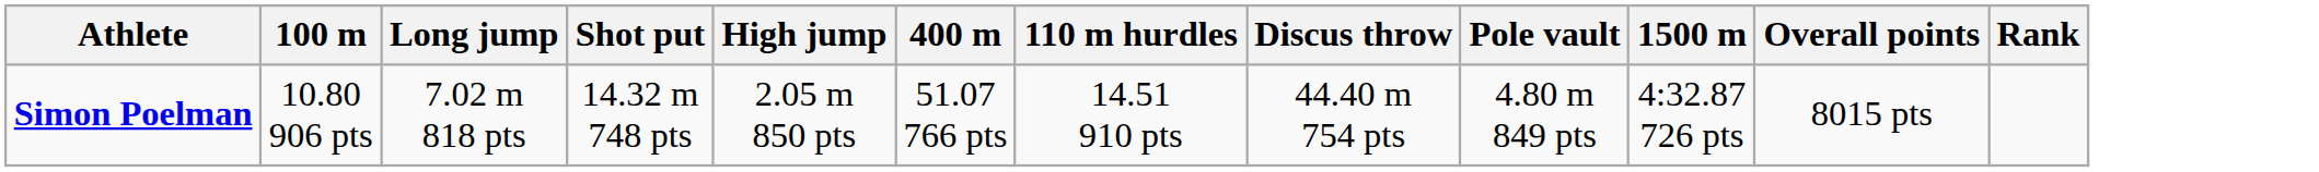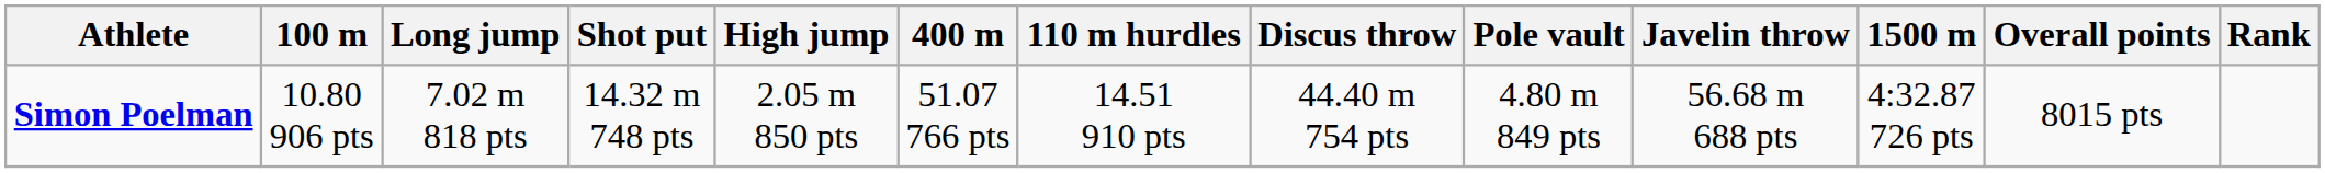 <table class=wikitable style="font-size:90%">
 <tr>
 <th>Athlete</th>
 <th>100 m</th>
 <th>Long jump</th>
 <th>Shot put</th>
 <th>High jump</th>
 <th>400 m</th>
 <th>110 m hurdles</th>
 <th>Discus throw</th>
 <th>Pole vault</th>
+<th>Javelin throw</th>
 <th>1500 m</th>
 <th>Overall points</th>
 <th>Rank</th>
 </tr>
 <tr align=center>
 <td align=left><strong><a href='#'>Simon Poelman</a></strong></td>
 <td>10.80<br>906 pts</td>
 <td>7.02 m<br>818 pts</td>
 <td>14.32 m<br>748 pts</td>
 <td>2.05 m<br>850 pts</td>
 <td>51.07<br>766 pts</td>
 <td>14.51<br>910 pts</td>
 <td>44.40 m<br>754 pts</td>
 <td>4.80 m<br>849 pts</td>
+<td>56.68 m<br>688 pts</td>
 <td>4:32.87<br>726 pts</td>
 <td>8015 pts</td>
 <td></td>
 </tr>
 </table>
